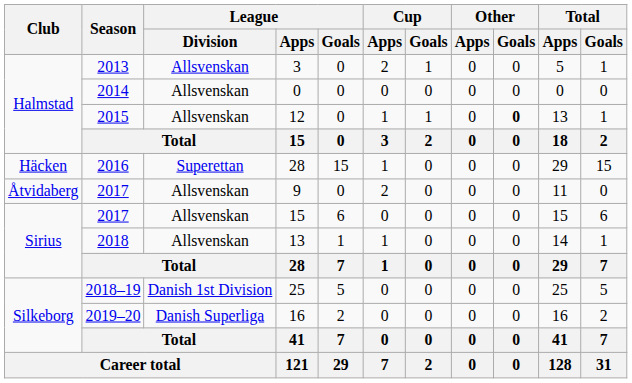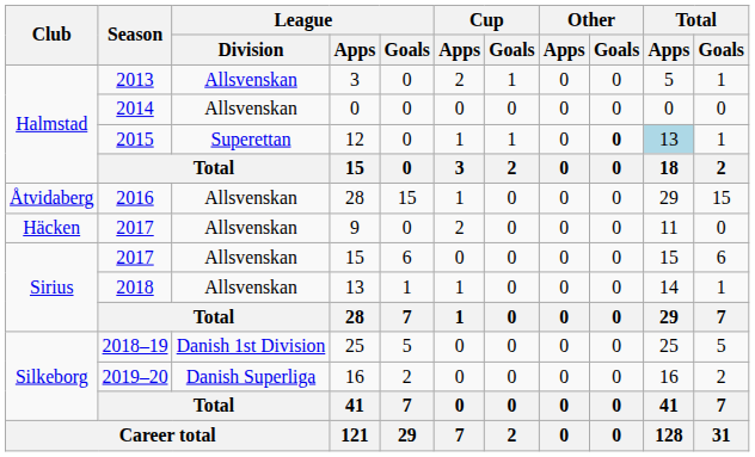 <table class="wikitable" style="text-align: center">
 <tr>
 <th rowspan="2">Club</th>
 <th rowspan="2">Season</th>
 <th colspan="3">League</th>
 <th colspan="2">Cup</th>
 <th colspan="2">Other</th>
 <th colspan="2">Total</th>
 </tr>
 <tr>
 <th>Division</th>
 <th>Apps</th>
 <th>Goals</th>
 <th>Apps</th>
 <th>Goals</th>
 <th>Apps</th>
 <th>Goals</th>
 <th>Apps</th>
 <th>Goals</th>
 </tr>
 <tr>
 <td rowspan="4"><a href='#'>Halmstad</a></td>
 <td><a href='#'>2013</a></td>
 <td><a href='#'>Allsvenskan</a></td>
 <td>3</td>
 <td>0</td>
 <td>2</td>
 <td>1</td>
 <td>0</td>
 <td>0</td>
 <td>5</td>
 <td>1</td>
 </tr>
 <tr>
 <td><a href='#'>2014</a></td>
 <td>Allsvenskan</td>
 <td>0</td>
 <td>0</td>
 <td>0</td>
 <td>0</td>
 <td>0</td>
 <td>0</td>
 <td>0</td>
 <td>0</td>
 </tr>
 <tr>
 <td><a href='#'>2015</a></td>
-<td>Allsvenskan</td>
+<td><a href='#'>Superettan</a></td>
 <td>12</td>
 <td>0</td>
 <td>1</td>
 <td>1</td>
 <td>0</td>
 <td><strong>0</strong></td>
-<td>13</td>
+<td style="background: lightblue;">13</td>
 <td>1</td>
 </tr>
 <tr>
 <th colspan="2">Total</th>
 <th>15</th>
 <th>0</th>
 <th>3</th>
 <th>2</th>
 <th>0</th>
 <th>0</th>
 <th>18</th>
 <th>2</th>
 </tr>
 <tr>
-<td><a href='#'>Häcken</a></td>
+<td><a href='#'>Åtvidaberg</a></td>
 <td><a href='#'>2016</a></td>
-<td><a href='#'>Superettan</a></td>
+<td>Allsvenskan</td>
 <td>28</td>
 <td>15</td>
 <td>1</td>
 <td>0</td>
 <td>0</td>
 <td>0</td>
 <td>29</td>
 <td>15</td>
 </tr>
 <tr>
-<td><a href='#'>Åtvidaberg</a></td>
+<td><a href='#'>Häcken</a></td>
 <td><a href='#'>2017</a></td>
 <td>Allsvenskan</td>
 <td>9</td>
 <td>0</td>
 <td>2</td>
 <td>0</td>
 <td>0</td>
 <td>0</td>
 <td>11</td>
 <td>0</td>
 </tr>
 <tr>
 <td rowspan="3"><a href='#'>Sirius</a></td>
 <td><a href='#'>2017</a></td>
 <td>Allsvenskan</td>
 <td>15</td>
 <td>6</td>
 <td>0</td>
 <td>0</td>
 <td>0</td>
 <td>0</td>
 <td>15</td>
 <td>6</td>
 </tr>
 <tr>
 <td><a href='#'>2018</a></td>
 <td>Allsvenskan</td>
 <td>13</td>
 <td>1</td>
 <td>1</td>
 <td>0</td>
 <td>0</td>
 <td>0</td>
 <td>14</td>
 <td>1</td>
 </tr>
 <tr>
 <th colspan="2">Total</th>
 <th>28</th>
 <th>7</th>
 <th>1</th>
 <th>0</th>
 <th>0</th>
 <th>0</th>
 <th>29</th>
 <th>7</th>
 </tr>
 <tr>
 <td rowspan="3"><a href='#'>Silkeborg</a></td>
 <td><a href='#'>2018–19</a></td>
 <td><a href='#'>Danish 1st Division</a></td>
 <td>25</td>
 <td>5</td>
 <td>0</td>
 <td>0</td>
 <td>0</td>
 <td>0</td>
 <td>25</td>
 <td>5</td>
 </tr>
 <tr>
 <td><a href='#'>2019–20</a></td>
 <td><a href='#'>Danish Superliga</a></td>
 <td>16</td>
 <td>2</td>
 <td>0</td>
 <td>0</td>
 <td>0</td>
 <td>0</td>
 <td>16</td>
 <td>2</td>
 </tr>
 <tr>
 <th colspan="2">Total</th>
 <th>41</th>
 <th>7</th>
 <th>0</th>
 <th>0</th>
 <th>0</th>
 <th>0</th>
 <th>41</th>
 <th>7</th>
 </tr>
 <tr>
 <th colspan="3">Career total</th>
 <th>121</th>
 <th>29</th>
 <th>7</th>
 <th>2</th>
 <th>0</th>
 <th>0</th>
 <th>128</th>
 <th>31</th>
 </tr>
 </table>
